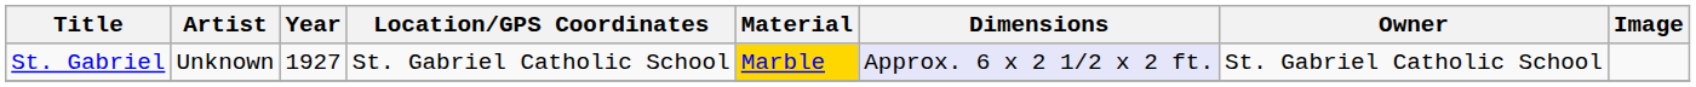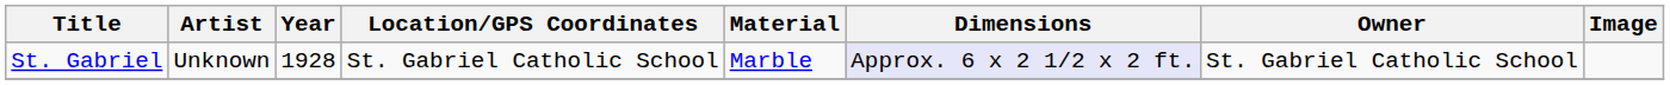 <table class="wikitable sortable">
 <tr>
 <th>Title</th>
 <th>Artist</th>
 <th>Year</th>
 <th>Location/GPS Coordinates</th>
 <th>Material</th>
 <th>Dimensions</th>
 <th>Owner</th>
 <th>Image</th>
 </tr>
 <tr>
 <td><a href='#'>St. Gabriel</a></td>
 <td>Unknown</td>
-<td>1927</td>
+<td>1928</td>
 <td>St. Gabriel Catholic School</td>
-<td style="background: gold;"><a href='#'>Marble</a></td>
+<td><a href='#'>Marble</a></td>
 <td style="background: lavender;">Approx. 6 x 2 1/2 x 2 ft.</td>
 <td>St. Gabriel Catholic School</td>
 <td></td>
 </tr>
 <tr>
 </tr>
 </table>
